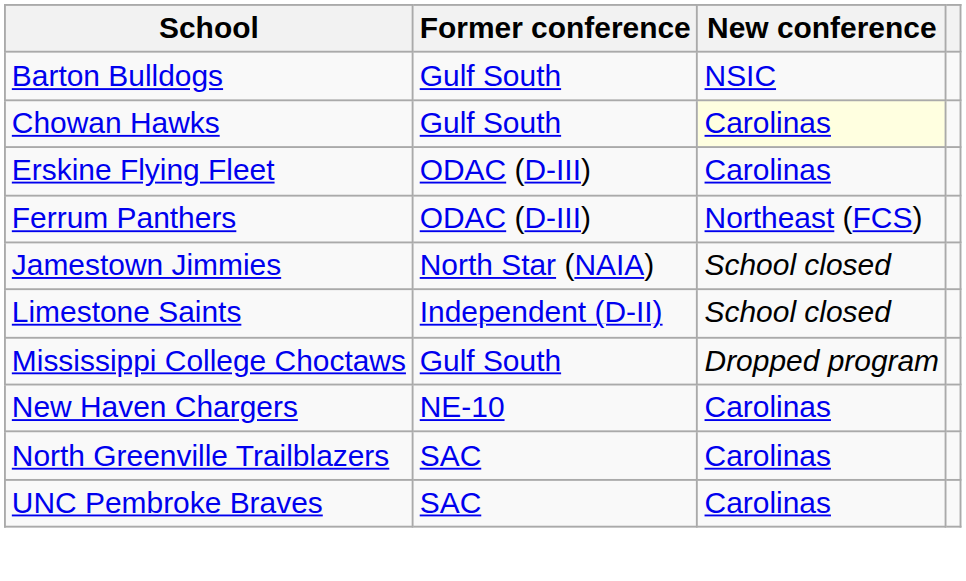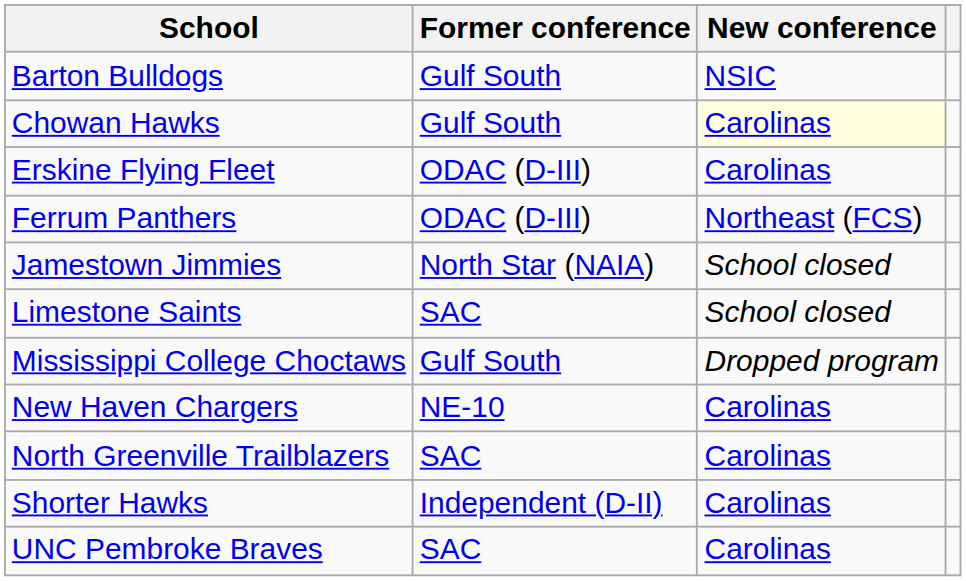 <table class="wikitable sortable">
 <tr>
 <th>School</th>
 <th>Former conference</th>
 <th>New conference</th>
 <th class="unsortable"></th>
 </tr>
 <tr>
 <td><a href='#'>Barton Bulldogs</a></td>
 <td><a href='#'>Gulf South</a></td>
 <td><a href='#'>NSIC</a></td>
 <td></td>
 </tr>
 <tr>
 <td><a href='#'>Chowan Hawks</a></td>
 <td><a href='#'>Gulf South</a></td>
 <td style="background: lightyellow;"><a href='#'>Carolinas</a></td>
 <td></td>
 </tr>
 <tr>
 <td><a href='#'>Erskine Flying Fleet</a></td>
 <td><a href='#'>ODAC</a> (<a href='#'>D-III</a>)</td>
 <td><a href='#'>Carolinas</a></td>
 <td></td>
 </tr>
 <tr>
 <td><a href='#'>Ferrum Panthers</a></td>
 <td><a href='#'>ODAC</a> (<a href='#'>D-III</a>)</td>
 <td><a href='#'>Northeast</a> (<a href='#'>FCS</a>)</td>
 <td></td>
 </tr>
 <tr>
 <td><a href='#'>Jamestown Jimmies</a></td>
 <td><a href='#'>North Star</a> (<a href='#'>NAIA</a>)</td>
 <td><em>School closed</em></td>
 <td></td>
 </tr>
 <tr>
 <td><a href='#'>Limestone Saints</a></td>
-<td><a href='#'>Independent (D-II)</a></td>
+<td><a href='#'>SAC</a></td>
 <td><em>School closed</em></td>
 <td></td>
 </tr>
 <tr>
 <td><a href='#'>Mississippi College Choctaws</a></td>
 <td><a href='#'>Gulf South</a></td>
 <td><em>Dropped program</em></td>
 <td></td>
 </tr>
 <tr>
 <td><a href='#'>New Haven Chargers</a></td>
 <td><a href='#'>NE-10</a></td>
 <td><a href='#'>Carolinas</a></td>
 <td></td>
 </tr>
 <tr>
 <td><a href='#'>North Greenville Trailblazers</a></td>
 <td><a href='#'>SAC</a></td>
 <td><a href='#'>Carolinas</a></td>
 <td></td>
 </tr>
 <tr>
+<td><a href='#'>Shorter Hawks</a></td>
+<td><a href='#'>Independent (D-II)</a></td>
+<td><a href='#'>Carolinas</a></td>
+<td></td>
+</tr>
+<tr>
 <td><a href='#'>UNC Pembroke Braves</a></td>
 <td><a href='#'>SAC</a></td>
 <td><a href='#'>Carolinas</a></td>
 <td></td>
 </tr>
 </table>
